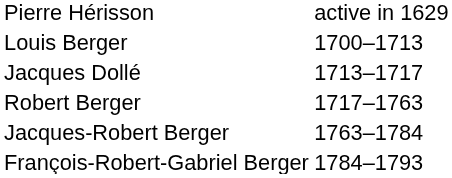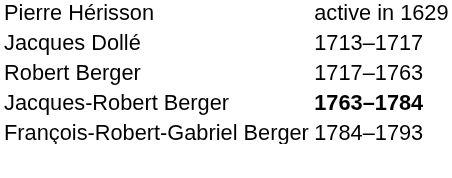 <table>
 <tr>
 <td>Pierre Hérisson</td>
 <td>active in 1629</td>
-</tr>
-<tr>
-<td>Louis Berger</td>
-<td>1700–1713</td>
 </tr>
 <tr>
 <td>Jacques Dollé</td>
 <td>1713–1717</td>
 </tr>
 <tr>
 <td>Robert Berger</td>
 <td>1717–1763</td>
 </tr>
 <tr>
 <td>Jacques-Robert Berger</td>
-<td>1763–1784</td>
+<td><strong>1763–1784</strong></td>
 </tr>
 <tr>
 <td>François-Robert-Gabriel Berger</td>
 <td>1784–1793</td>
 </tr>
 </table>
